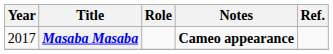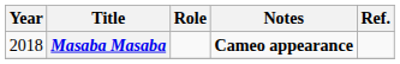 <table class="wikitable plainrowheaders">
 <tr>
 <th scope="col">Year</th>
 <th scope="col">Title</th>
 <th scope="col">Role</th>
 <th scope="col" class="unsortable">Notes</th>
 <th scope="col" class="unsortable">Ref.</th>
 </tr>
 <tr>
-<td>2017</td>
+<td>2018</td>
 <th scope="row"><em><a href='#'>Masaba Masaba</a></em></th>
 <td></td>
 <td><strong>Cameo appearance</strong></td>
 <td></td>
 </tr>
 <tr>
 </tr>
 </table>
